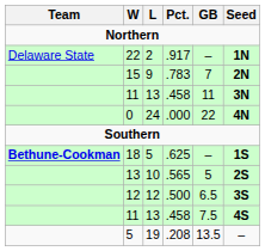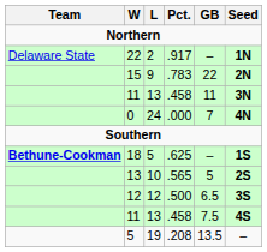 <table class=wikitable>
 <tr>
 <th>Team</th>
 <th>W</th>
 <th>L</th>
 <th>Pct.</th>
 <th>GB</th>
 <th>Seed</th>
 </tr>
 <tr>
 <td colspan=6 align=center><strong>Northern</strong></td>
 </tr>
 <tr bgcolor="#ccffcc">
 <td><a href='#'>Delaware State</a></td>
 <td>22</td>
 <td>2</td>
 <td>.917</td>
 <td style="text-align:center;">–</td>
 <td style="text-align:center;"><strong>1N</strong></td>
 </tr>
 <tr bgcolor="#ccffcc">
 <td></td>
 <td>15</td>
 <td>9</td>
 <td>.783</td>
-<td style="text-align:center;">7</td>
+<td style="text-align:center;">22</td>
 <td style="text-align:center;"><strong>2N</strong></td>
 </tr>
 <tr bgcolor="#ccffcc">
 <td></td>
 <td>11</td>
 <td>13</td>
 <td>.458</td>
 <td style="text-align:center;">11</td>
 <td style="text-align:center;"><strong>3N</strong></td>
 </tr>
 <tr bgcolor="#ccffcc">
 <td></td>
 <td>0</td>
 <td>24</td>
 <td>.000</td>
-<td style="text-align:center;">22</td>
+<td style="text-align:center;">7</td>
 <td style="text-align:center;"><strong>4N</strong></td>
 </tr>
 <tr>
 <td colspan=6 align=center><strong>Southern</strong></td>
 </tr>
 <tr bgcolor="#ccffcc">
 <td><strong><a href='#'>Bethune-Cookman</a></strong></td>
 <td>18</td>
 <td>5</td>
 <td>.625</td>
 <td style="text-align:center;">–</td>
 <td style="text-align:center;"><strong>1S</strong></td>
 </tr>
 <tr bgcolor="#ccffcc">
 <td></td>
 <td>13</td>
 <td>10</td>
 <td>.565</td>
 <td style="text-align:center;">5</td>
 <td style="text-align:center;"><strong>2S</strong></td>
 </tr>
 <tr bgcolor="#ccffcc">
 <td></td>
 <td>12</td>
 <td>12</td>
 <td>.500</td>
 <td style="text-align:center;">6.5</td>
 <td style="text-align:center;"><strong>3S</strong></td>
 </tr>
 <tr bgcolor="#ccffcc">
 <td></td>
 <td>11</td>
 <td>13</td>
 <td>.458</td>
 <td style="text-align:center;">7.5</td>
 <td style="text-align:center;"><strong>4S</strong></td>
 </tr>
 <tr>
 <td></td>
 <td>5</td>
 <td>19</td>
 <td>.208</td>
 <td style="text-align:center;">13.5</td>
 <td style="text-align:center;">–</td>
 </tr>
 </table>
